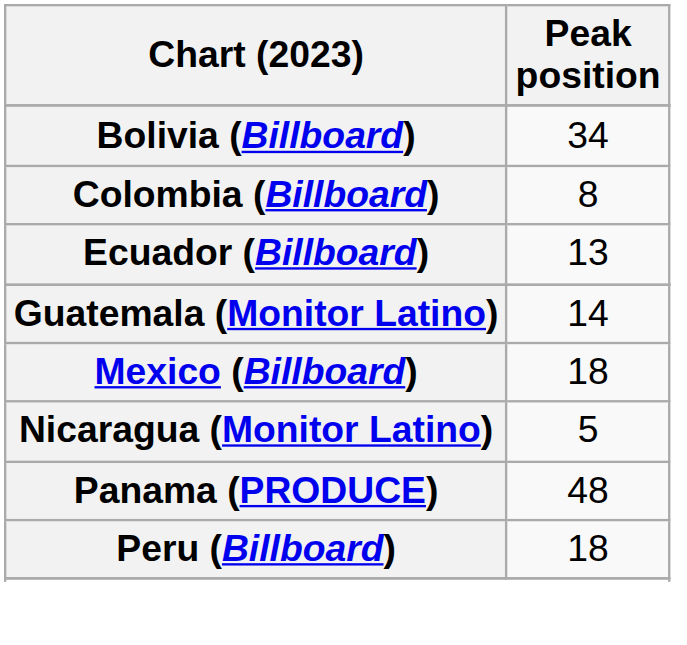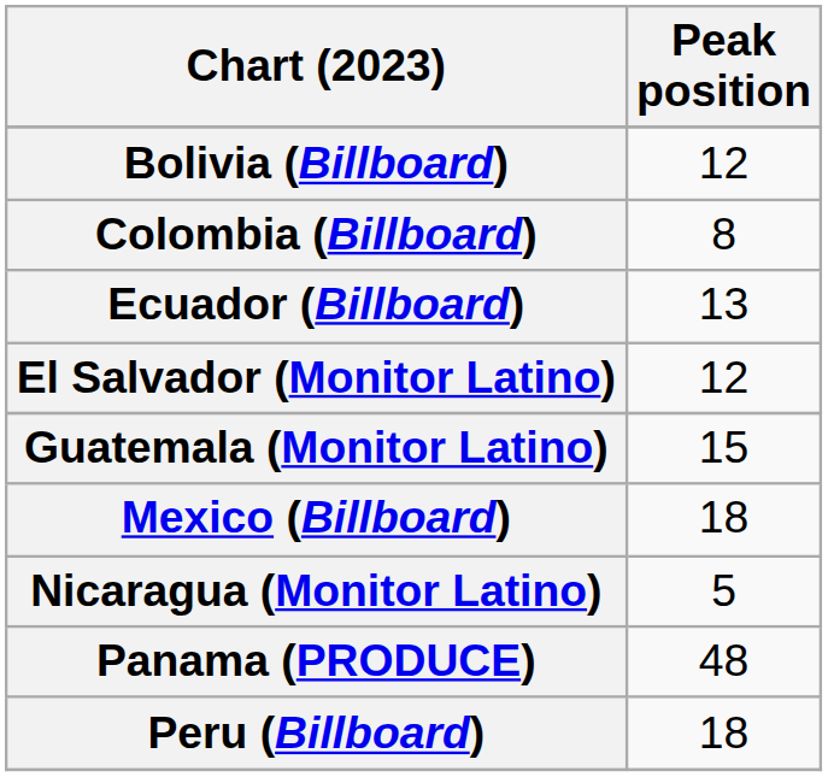 <table class="wikitable sortable plainrowheaders" style="text-align:center">
 <tr>
 <th scope="col">Chart (2023)</th>
 <th scope="col">Peak<br>position</th>
 </tr>
 <tr>
 </tr>
 <tr>
 <th scope="row">Bolivia (<em><a href='#'>Billboard</a></em>)</th>
-<td>34</td>
+<td>12</td>
 </tr>
 <tr>
 <th scope="row">Colombia (<em><a href='#'>Billboard</a></em>)</th>
 <td>8</td>
 </tr>
 <tr>
 <th scope="row">Ecuador (<em><a href='#'>Billboard</a></em>)</th>
 <td>13</td>
 </tr>
 <tr>
+<th scope="row">El Salvador (<a href='#'>Monitor Latino</a>)</th>
+<td>12</td>
+</tr>
+<tr>
 </tr>
 <tr>
 <th scope="row">Guatemala (<a href='#'>Monitor Latino</a>)</th>
-<td>14</td>
+<td>15</td>
 </tr>
 <tr>
 <th scope="row"><a href='#'>Mexico</a> (<em><a href='#'>Billboard</a></em>)</th>
 <td>18</td>
 </tr>
 <tr>
 <th scope="row">Nicaragua (<a href='#'>Monitor Latino</a>)</th>
 <td>5</td>
 </tr>
 <tr>
 <th scope="row">Panama (<a href='#'>PRODUCE</a>)</th>
 <td>48</td>
 </tr>
 <tr>
 <th scope="row">Peru (<em><a href='#'>Billboard</a></em>)</th>
 <td>18</td>
 </tr>
 <tr>
 </tr>
 <tr>
 </tr>
 <tr>
 </tr>
 <tr>
 </tr>
 <tr>
 </tr>
 </table>
